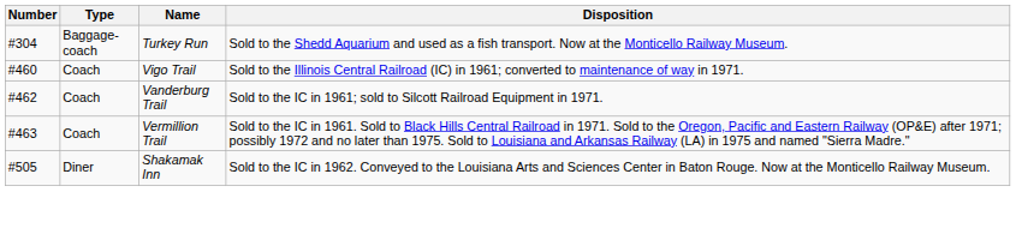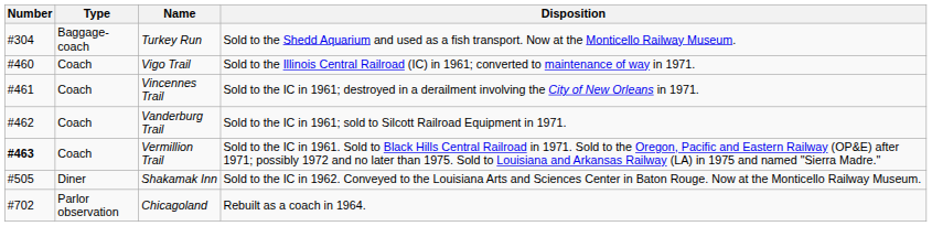 <table class="wikitable">
 <tr>
 <th>Number</th>
 <th>Type</th>
 <th>Name</th>
 <th>Disposition</th>
 </tr>
 <tr>
 <td>#304</td>
 <td>Baggage-coach</td>
 <td><em>Turkey Run</em></td>
 <td>Sold to the <a href='#'>Shedd Aquarium</a> and used as a fish transport. Now at the <a href='#'>Monticello Railway Museum</a>.</td>
 </tr>
 <tr>
 <td>#460</td>
 <td>Coach</td>
 <td><em>Vigo Trail</em></td>
 <td>Sold to the <a href='#'>Illinois Central Railroad</a> (IC) in 1961; converted to <a href='#'>maintenance of way</a> in 1971.</td>
 </tr>
 <tr>
+<td>#461</td>
+<td>Coach</td>
+<td><em>Vincennes Trail</em></td>
+<td>Sold to the IC in 1961; destroyed in a derailment involving the <em><a href='#'>City of New Orleans</a></em> in 1971.</td>
+</tr>
+<tr>
 <td>#462</td>
 <td>Coach</td>
 <td><em>Vanderburg Trail</em></td>
 <td>Sold to the IC in 1961; sold to Silcott Railroad Equipment in 1971.</td>
 </tr>
 <tr>
-<td>#463</td>
+<td><strong>#463</strong></td>
 <td>Coach</td>
 <td><em>Vermillion Trail</em></td>
 <td>Sold to the IC in 1961. Sold to <a href='#'>Black Hills Central Railroad</a> in 1971. Sold to the <a href='#'>Oregon, Pacific and Eastern Railway</a> (OP&E) after 1971; possibly 1972 and no later than 1975. Sold to <a href='#'>Louisiana and Arkansas Railway</a> (LA) in 1975 and named "Sierra Madre."</td>
 </tr>
 <tr>
 <td>#505</td>
 <td>Diner</td>
 <td><em>Shakamak Inn</em></td>
 <td>Sold to the IC in 1962. Conveyed to the Louisiana Arts and Sciences Center in Baton Rouge. Now at the Monticello Railway Museum.</td>
 </tr>
+<tr>
+<td>#702</td>
+<td>Parlor observation</td>
+<td><em>Chicagoland</em></td>
+<td>Rebuilt as a coach in 1964.</td>
+</tr>
 </table>
